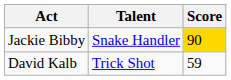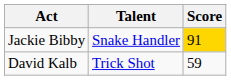 <table class="wikitable">
 <tr>
 <th>Act</th>
 <th>Talent</th>
 <th>Score</th>
 </tr>
 <tr>
 <td>Jackie Bibby</td>
 <td><a href='#'>Snake Handler</a></td>
-<td style="background:gold;">90</td>
+<td style="background:gold;">91</td>
 </tr>
 <tr>
 <td>David Kalb</td>
 <td><a href='#'>Trick Shot</a></td>
 <td>59</td>
 </tr>
 </table>
